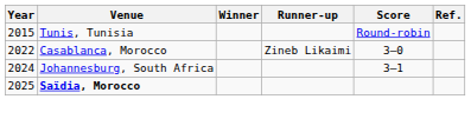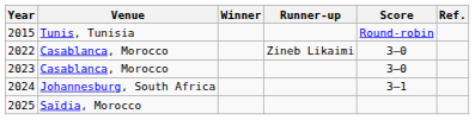 <table class="wikitable sortable">
 <tr>
 <th scope="col">Year</th>
 <th scope="col">Venue</th>
 <th scope="col">Winner</th>
 <th scope="col">Runner-up</th>
 <th scope="col">Score</th>
 <th scope="col">Ref.</th>
 </tr>
 <tr>
 <td align = "center">2015</td>
 <td><a href='#'>Tunis</a>, Tunisia</td>
 <td></td>
 <td></td>
 <td align = "center"><a href='#'>Round-robin</a></td>
 <td></td>
 </tr>
 <tr>
 <td align = "center">2022</td>
 <td><a href='#'>Casablanca</a>, Morocco</td>
 <td></td>
 <td>Zineb Likaimi</td>
 <td align = "center">3–0</td>
 <td></td>
 </tr>
 <tr>
+<td align = "center">2023</td>
+<td><a href='#'>Casablanca</a>, Morocco</td>
+<td></td>
+<td></td>
+<td align = "center">3–0</td>
+<td></td>
+</tr>
+<tr>
 <td align = "center">2024</td>
 <td><a href='#'>Johannesburg</a>, South Africa</td>
 <td></td>
 <td></td>
 <td align = "center">3–1</td>
 <td></td>
 </tr>
 <tr>
 <td align="center">2025</td>
-<td><strong><a href='#'>Saïdia</a>, Morocco</strong></td>
+<td><a href='#'>Saïdia</a>, Morocco</td>
 <td></td>
 <td></td>
 <td align="center"></td>
 <td></td>
 </tr>
 </table>
